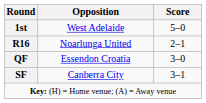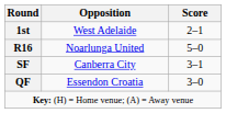 <table class="wikitable plainrowheaders" style="text-align:center;margin:0">
 <tr>
 <th scope="col" style="width:25px">Round</th>
 <th scope="col" style="width:180px">Opposition</th>
 <th scope="col" style="width:70px">Score</th>
 </tr>
 <tr>
 <th scope=row style="text-align:center">1st</th>
 <td><a href='#'>West Adelaide</a></td>
-<td>5–0</td>
+<td>2–1</td>
 </tr>
 <tr>
 <th scope=row style="text-align:center">R16</th>
 <td><a href='#'>Noarlunga United</a></td>
-<td>2–1</td>
+<td>5–0</td>
+</tr>
+<tr>
+<th scope=row style="text-align:center">SF</th>
+<td><a href='#'>Canberra City</a></td>
+<td>3–1</td>
 </tr>
 <tr>
 <th scope=row style="text-align:center">QF</th>
 <td><a href='#'>Essendon Croatia</a></td>
 <td>3–0</td>
 </tr>
 <tr>
-<th scope=row style="text-align:center">SF</th>
-<td><a href='#'>Canberra City</a></td>
-<td>3–1</td>
-</tr>
-<tr>
 <td colspan="3"><small><strong>Key:</strong> (H) = Home venue; (A) = Away venue</small></td>
 </tr>
 </table>
